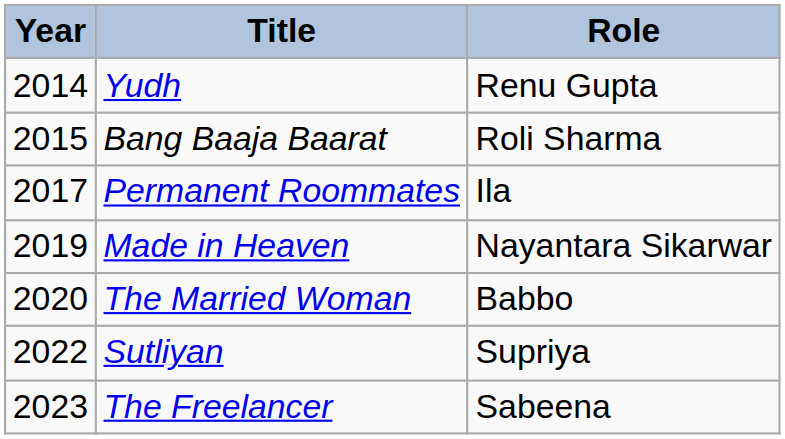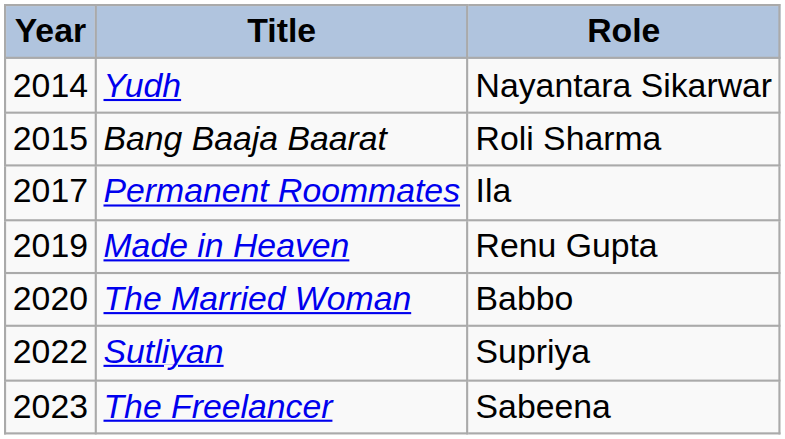 <table class="wikitable">
 <tr>
 <th style="background:#B0C4DE;">Year</th>
 <th style="background:#B0C4DE;">Title</th>
 <th style="background:#B0C4DE;">Role</th>
 </tr>
 <tr>
 <td>2014</td>
 <td><em><a href='#'>Yudh</a></em></td>
-<td>Renu Gupta</td>
+<td>Nayantara Sikarwar</td>
 </tr>
 <tr>
 <td>2015</td>
 <td><em>Bang Baaja Baarat</em></td>
 <td>Roli Sharma</td>
 </tr>
 <tr>
 <td>2017</td>
 <td><em><a href='#'>Permanent Roommates</a></em></td>
 <td>Ila</td>
 </tr>
 <tr>
 <td>2019</td>
 <td><em><a href='#'>Made in Heaven</a></em></td>
-<td>Nayantara Sikarwar</td>
+<td>Renu Gupta</td>
 </tr>
 <tr>
 <td>2020</td>
 <td><em><a href='#'>The Married Woman</a></em></td>
 <td>Babbo</td>
 </tr>
 <tr>
 <td>2022</td>
 <td><em><a href='#'>Sutliyan</a></em></td>
 <td>Supriya</td>
 </tr>
 <tr>
 <td>2023</td>
 <td><em><a href='#'>The Freelancer</a></em></td>
 <td>Sabeena</td>
 </tr>
 </table>
